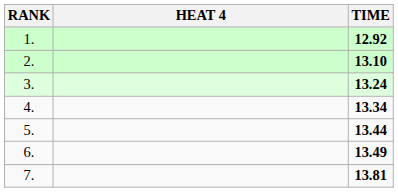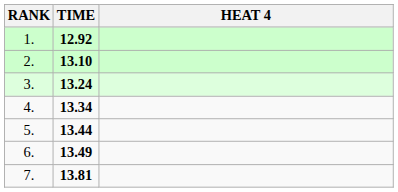 <table class=wikitable>
 <tr>
 <th>RANK</th>
+<th>TIME</th>
 <th align="left" style="width: 20em">HEAT 4</th>
-<th>TIME</th>
 </tr>
 <tr style="background:#ccffcc;">
 <td align="center">1.</td>
+<td align="center"><strong>12.92</strong></td>
 <td></td>
-<td align="center"><strong>12.92</strong></td>
 </tr>
 <tr style="background:#ccffcc;">
 <td align="center">2.</td>
+<td align="center"><strong>13.10</strong></td>
 <td></td>
-<td align="center"><strong>13.10</strong></td>
 </tr>
 <tr style="background:#ddffdd;">
 <td align="center">3.</td>
+<td align="center"><strong>13.24</strong></td>
 <td></td>
-<td align="center"><strong>13.24</strong></td>
 </tr>
 <tr>
 <td align="center">4.</td>
+<td align="center"><strong>13.34</strong></td>
 <td></td>
-<td align="center"><strong>13.34</strong></td>
 </tr>
 <tr>
 <td align="center">5.</td>
+<td align="center"><strong>13.44</strong></td>
 <td></td>
-<td align="center"><strong>13.44</strong></td>
 </tr>
 <tr>
 <td align="center">6.</td>
+<td align="center"><strong>13.49</strong></td>
 <td></td>
-<td align="center"><strong>13.49</strong></td>
 </tr>
 <tr>
 <td align="center">7.</td>
+<td align="center"><strong>13.81</strong></td>
 <td></td>
-<td align="center"><strong>13.81</strong></td>
 </tr>
 </table>
